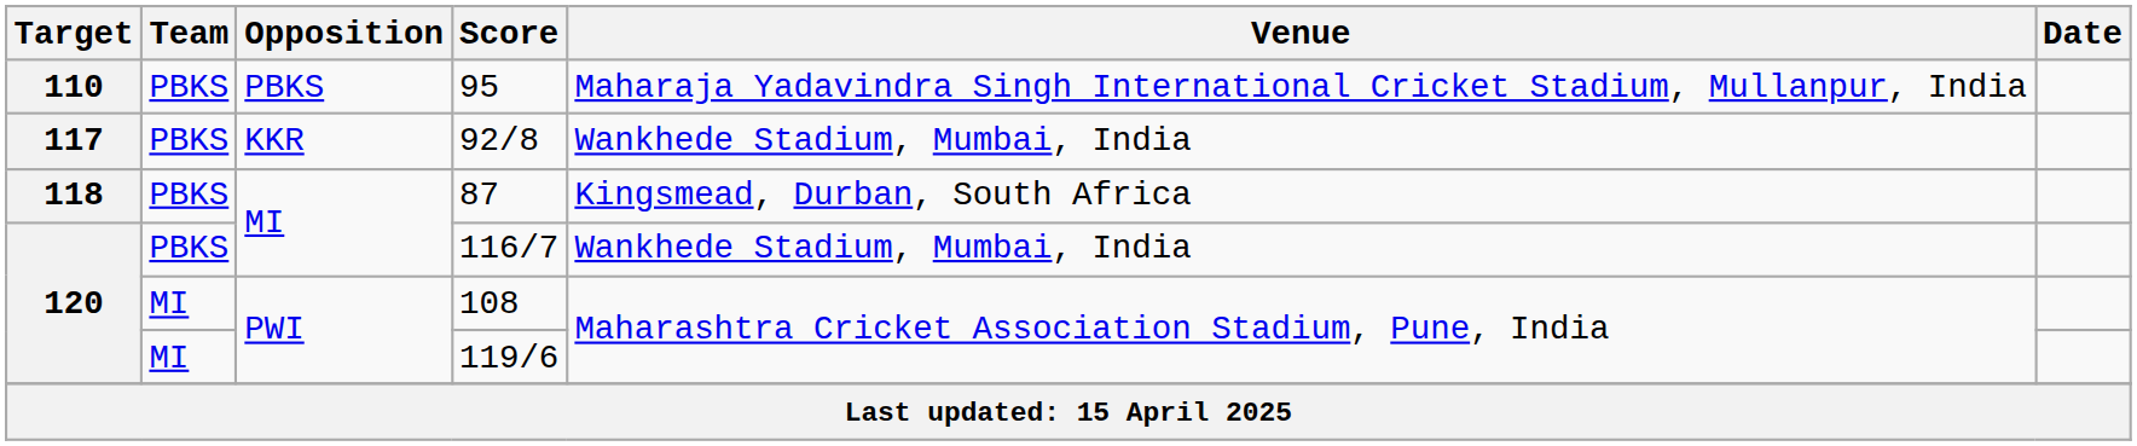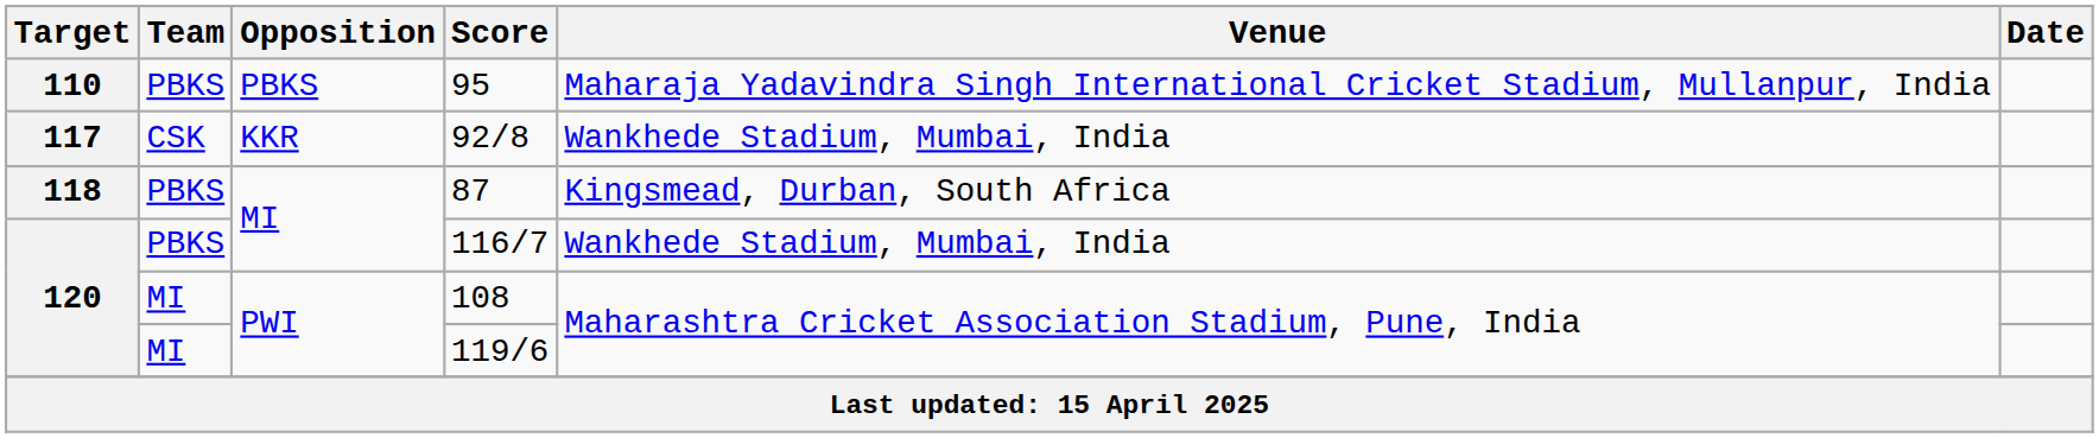 <table class="wikitable">
 <tr>
 <th>Target</th>
 <th>Team</th>
 <th>Opposition</th>
 <th>Score</th>
 <th>Venue</th>
 <th>Date</th>
 </tr>
 <tr>
 <th>110</th>
 <td><a href='#'>PBKS</a></td>
 <td><a href='#'>PBKS</a></td>
 <td>95</td>
 <td><a href='#'>Maharaja Yadavindra Singh International Cricket Stadium</a>, <a href='#'>Mullanpur</a>, India</td>
 <td></td>
 </tr>
 <tr>
 <th>117</th>
-<td><a href='#'>PBKS</a></td>
+<td><a href='#'>CSK</a></td>
 <td><a href='#'>KKR</a></td>
 <td>92/8</td>
 <td><a href='#'>Wankhede Stadium</a>, <a href='#'>Mumbai</a>, India</td>
 <td></td>
 </tr>
 <tr>
 <th>118</th>
 <td><a href='#'>PBKS</a></td>
 <td rowspan=2><a href='#'>MI</a></td>
 <td>87</td>
 <td><a href='#'>Kingsmead</a>, <a href='#'>Durban</a>, South Africa</td>
 <td></td>
 </tr>
 <tr>
 <th rowspan=3>120</th>
 <td><a href='#'>PBKS</a></td>
 <td>116/7</td>
 <td><a href='#'>Wankhede Stadium</a>, <a href='#'>Mumbai</a>, India</td>
 <td></td>
 </tr>
 <tr>
 <td><a href='#'>MI</a></td>
 <td rowspan=2><a href='#'>PWI</a></td>
 <td>108</td>
 <td rowspan=2><a href='#'>Maharashtra Cricket Association Stadium</a>, <a href='#'>Pune</a>, India</td>
 <td></td>
 </tr>
 <tr>
 <td><a href='#'>MI</a></td>
 <td>119/6</td>
 <td></td>
 </tr>
 <tr>
 </tr>
 <tr class="sortbottom">
 <th colspan="6"><small>Last updated: 15 April 2025</small></th>
 </tr>
 </table>
